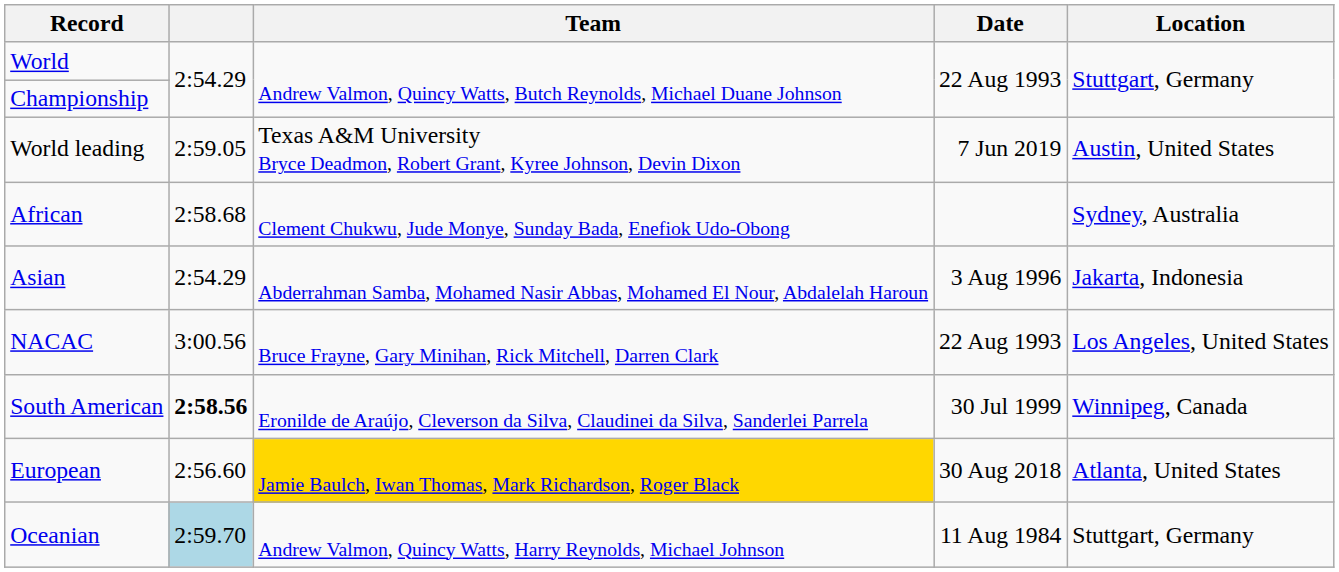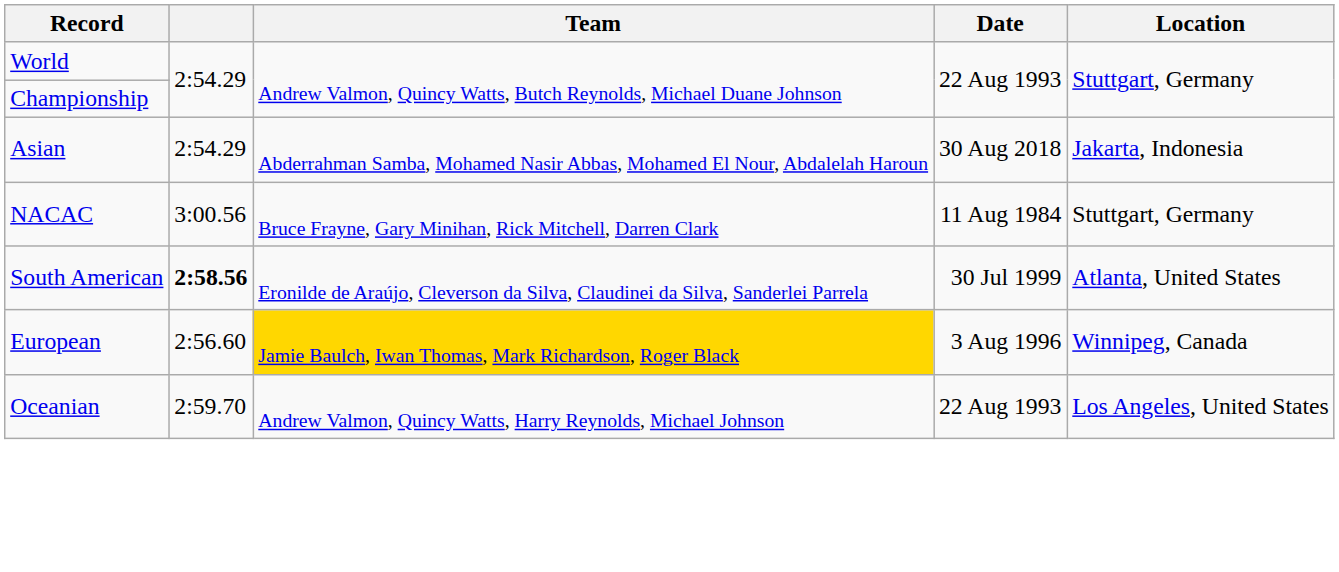 <table class="wikitable">
 <tr>
 <th>Record</th>
 <th></th>
 <th>Team</th>
 <th>Date</th>
 <th>Location</th>
 </tr>
 <tr>
 <td><a href='#'>World</a></td>
 <td rowspan=2>2:54.29</td>
 <td rowspan=2><br><small><a href='#'>Andrew Valmon</a>, <a href='#'>Quincy Watts</a>, <a href='#'>Butch Reynolds</a>, <a href='#'>Michael Duane Johnson</a></small></td>
 <td rowspan=2 align=right>22 Aug 1993</td>
 <td rowspan=2><a href='#'>Stuttgart</a>, Germany</td>
 </tr>
 <tr>
 <td><a href='#'>Championship</a></td>
 </tr>
 <tr>
-<td>World leading</td>
-<td>2:59.05</td>
-<td>Texas A&M University<br><small> <a href='#'>Bryce Deadmon</a>, <a href='#'>Robert Grant</a>, <a href='#'>Kyree Johnson</a>, <a href='#'>Devin Dixon</a></small></td>
-<td align=right>7 Jun 2019</td>
-<td><a href='#'>Austin</a>, United States</td>
-</tr>
-<tr>
-<td><a href='#'>African</a></td>
-<td>2:58.68</td>
-<td><br><small><a href='#'>Clement Chukwu</a>, <a href='#'>Jude Monye</a>, <a href='#'>Sunday Bada</a>, <a href='#'>Enefiok Udo-Obong</a></small></td>
-<td align=right></td>
-<td><a href='#'>Sydney</a>, Australia</td>
-</tr>
-<tr>
 <td><a href='#'>Asian</a></td>
 <td>2:54.29</td>
 <td><br><small><a href='#'>Abderrahman Samba</a>, <a href='#'>Mohamed Nasir Abbas</a>, <a href='#'>Mohamed El Nour</a>, <a href='#'>Abdalelah Haroun</a></small></td>
-<td align=right>3 Aug 1996</td>
+<td align=right>30 Aug 2018</td>
 <td><a href='#'>Jakarta</a>, Indonesia</td>
 </tr>
 <tr>
 <td><a href='#'>NACAC</a></td>
 <td>3:00.56</td>
 <td><br><small><a href='#'>Bruce Frayne</a>, <a href='#'>Gary Minihan</a>, <a href='#'>Rick Mitchell</a>, <a href='#'>Darren Clark</a></small></td>
-<td align=right>22 Aug 1993</td>
-<td><a href='#'>Los Angeles</a>, United States</td>
+<td align=right>11 Aug 1984</td>
+<td>Stuttgart, Germany</td>
 </tr>
 <tr>
 <td><a href='#'>South American</a></td>
 <td><strong>2:58.56</strong></td>
 <td><br><small><a href='#'>Eronilde de Araújo</a>, <a href='#'>Cleverson da Silva</a>, <a href='#'>Claudinei da Silva</a>, <a href='#'>Sanderlei Parrela</a></small></td>
 <td align=right>30 Jul 1999</td>
-<td><a href='#'>Winnipeg</a>, Canada</td>
+<td><a href='#'>Atlanta</a>, United States</td>
 </tr>
 <tr>
 <td><a href='#'>European</a></td>
 <td>2:56.60</td>
 <td style="background: gold;"><br><small><a href='#'>Jamie Baulch</a>, <a href='#'>Iwan Thomas</a>, <a href='#'>Mark Richardson</a>, <a href='#'>Roger Black</a></small></td>
-<td align=right>30 Aug 2018</td>
-<td><a href='#'>Atlanta</a>, United States</td>
+<td align=right>3 Aug 1996</td>
+<td><a href='#'>Winnipeg</a>, Canada</td>
 </tr>
 <tr>
 <td><a href='#'>Oceanian</a></td>
-<td style="background: lightblue;">2:59.70</td>
+<td>2:59.70</td>
 <td><br><small><a href='#'>Andrew Valmon</a>, <a href='#'>Quincy Watts</a>, <a href='#'>Harry Reynolds</a>, <a href='#'>Michael Johnson</a></small></td>
-<td align=right>11 Aug 1984</td>
-<td>Stuttgart, Germany</td>
+<td align=right>22 Aug 1993</td>
+<td><a href='#'>Los Angeles</a>, United States</td>
 </tr>
 </table>
